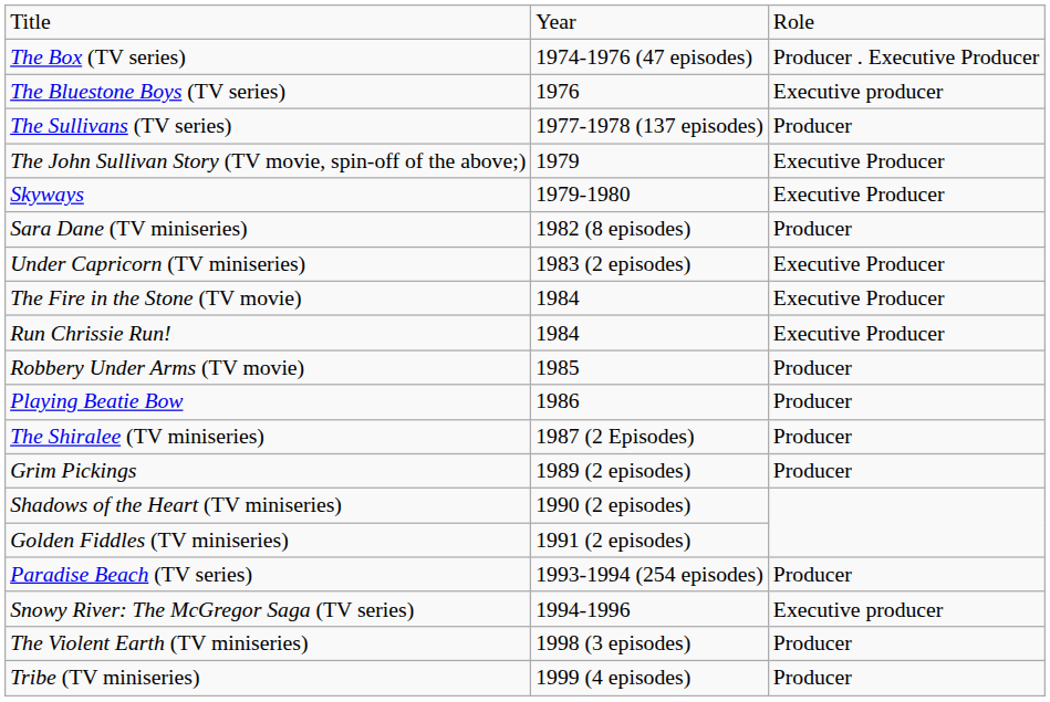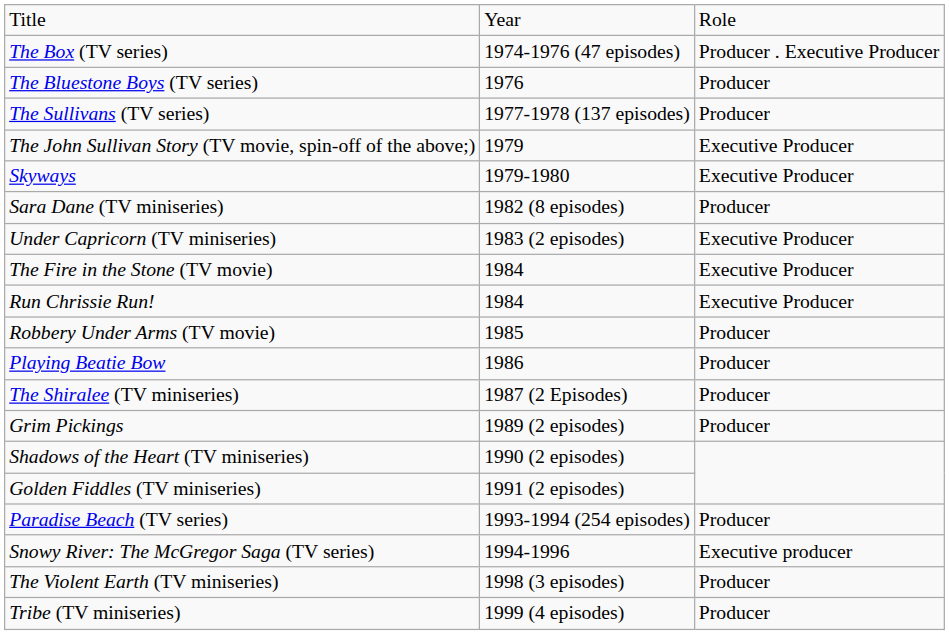 <table class="wikitable">
 <tr>
 <td>Title</td>
 <td>Year</td>
 <td>Role</td>
 </tr>
 <tr>
 <td><em><a href='#'>The Box</a></em> (TV series)</td>
 <td>1974-1976 (47 episodes)</td>
 <td>Producer . Executive Producer</td>
 </tr>
 <tr>
 <td><em><a href='#'>The Bluestone Boys</a></em> (TV series)</td>
 <td>1976</td>
-<td>Executive producer</td>
+<td>Producer</td>
 </tr>
 <tr>
 <td><em><a href='#'>The Sullivans</a></em> (TV series)</td>
 <td>1977-1978 (137 episodes)</td>
 <td>Producer</td>
 </tr>
 <tr>
 <td><em>The John Sullivan Story</em> (TV movie, spin-off of the above;)</td>
 <td>1979</td>
 <td>Executive Producer</td>
 </tr>
 <tr>
 <td><em><a href='#'>Skyways</a></em></td>
 <td>1979-1980</td>
 <td>Executive Producer</td>
 </tr>
 <tr>
 <td><em>Sara Dane</em> (TV miniseries)</td>
 <td>1982 (8 episodes)</td>
 <td>Producer</td>
 </tr>
 <tr>
 <td><em>Under Capricorn</em> (TV miniseries)</td>
 <td>1983 (2 episodes)</td>
 <td>Executive Producer</td>
 </tr>
 <tr>
 <td><em>The Fire in the Stone</em> (TV movie)</td>
 <td>1984</td>
 <td>Executive Producer</td>
 </tr>
 <tr>
 <td><em>Run Chrissie Run!</em></td>
 <td>1984</td>
 <td>Executive Producer</td>
 </tr>
 <tr>
 <td><em>Robbery Under Arms</em> (TV movie)</td>
 <td>1985</td>
 <td>Producer</td>
 </tr>
 <tr>
 <td><em><a href='#'>Playing Beatie Bow</a></em></td>
 <td>1986</td>
 <td>Producer</td>
 </tr>
 <tr>
 <td><em><a href='#'>The Shiralee</a></em> (TV miniseries)</td>
 <td>1987 (2 Episodes)</td>
 <td>Producer</td>
 </tr>
 <tr>
 <td><em>Grim Pickings</em></td>
 <td>1989 (2 episodes)</td>
 <td>Producer</td>
 </tr>
 <tr>
 <td><em>Shadows of the Heart</em> (TV miniseries)</td>
 <td>1990 (2 episodes)</td>
 </tr>
 <tr>
 <td><em>Golden Fiddles</em> (TV miniseries)</td>
 <td>1991 (2 episodes)</td>
 </tr>
 <tr>
 <td><em><a href='#'>Paradise Beach</a></em> (TV series)</td>
 <td>1993-1994 (254 episodes)</td>
 <td>Producer</td>
 </tr>
 <tr>
 <td><em>Snowy River: The McGregor Saga</em> (TV series)</td>
 <td>1994-1996</td>
 <td>Executive producer</td>
 </tr>
 <tr>
 <td><em>The Violent Earth</em> (TV miniseries)</td>
 <td>1998 (3 episodes)</td>
 <td>Producer</td>
 </tr>
 <tr>
 <td><em>Tribe</em> (TV miniseries)</td>
 <td>1999 (4 episodes)</td>
 <td>Producer</td>
 </tr>
 </table>
